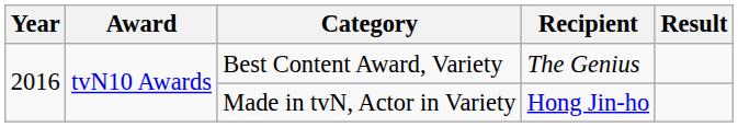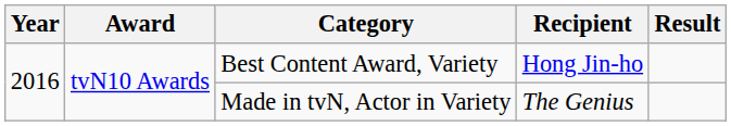 <table class="wikitable">
 <tr>
 <th>Year</th>
 <th>Award</th>
 <th>Category</th>
 <th>Recipient</th>
 <th>Result</th>
 </tr>
 <tr>
 <td rowspan=2>2016</td>
 <td rowspan=2><a href='#'>tvN10 Awards</a></td>
 <td>Best Content Award, Variety</td>
-<td><em>The Genius</em></td>
+<td><a href='#'>Hong Jin-ho</a></td>
 <td></td>
 </tr>
 <tr>
 <td>Made in tvN, Actor in Variety</td>
-<td><a href='#'>Hong Jin-ho</a></td>
+<td><em>The Genius</em></td>
 <td></td>
 </tr>
 </table>
